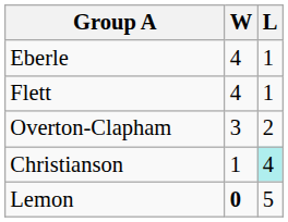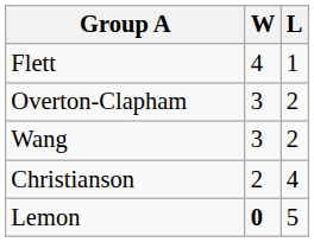 <table class="wikitable">
 <tr>
 <th width=150>Group A</th>
 <th>W</th>
 <th>L</th>
-</tr>
-<tr>
-<td> Eberle</td>
-<td>4</td>
-<td>1</td>
 </tr>
 <tr>
 <td> Flett</td>
 <td>4</td>
 <td>1</td>
 </tr>
 <tr>
 <td> Overton-Clapham</td>
 <td>3</td>
 <td>2</td>
 </tr>
 <tr>
+<td> Wang</td>
+<td>3</td>
+<td>2</td>
+</tr>
+<tr>
 <td> Christianson</td>
-<td>1</td>
-<td style="background: paleturquoise;">4</td>
+<td>2</td>
+<td>4</td>
 </tr>
 <tr>
 <td> Lemon</td>
 <td><strong>0</strong></td>
 <td>5</td>
 </tr>
 </table>
